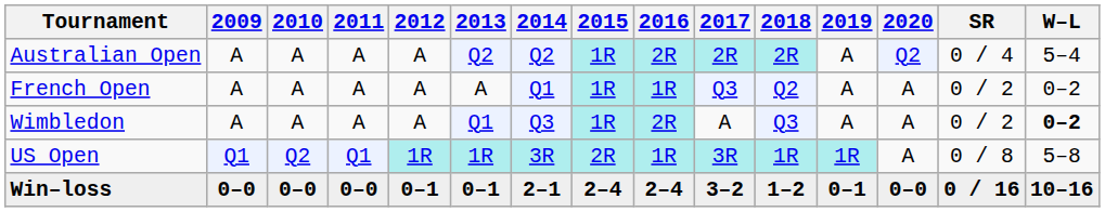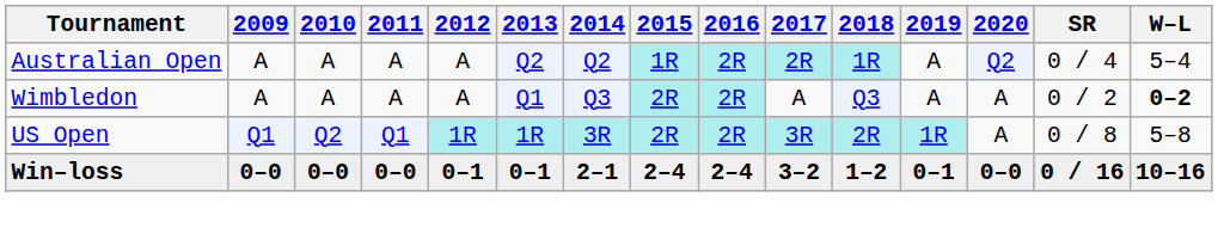 <table class=wikitable style=text-align:center;font-size:97%>
 <tr>
 <th>Tournament</th>
 <th><a href='#'>2009</a></th>
 <th><a href='#'>2010</a></th>
 <th><a href='#'>2011</a></th>
 <th><a href='#'>2012</a></th>
 <th><a href='#'>2013</a></th>
 <th><a href='#'>2014</a></th>
 <th><a href='#'>2015</a></th>
 <th><a href='#'>2016</a></th>
 <th><a href='#'>2017</a></th>
 <th><a href='#'>2018</a></th>
 <th><a href='#'>2019</a></th>
 <th><a href='#'>2020</a></th>
 <th>SR</th>
 <th>W–L</th>
 </tr>
 <tr>
 <td align=left><a href='#'>Australian Open</a></td>
 <td>A</td>
 <td>A</td>
 <td>A</td>
 <td>A</td>
 <td bgcolor=ecf2ff><a href='#'>Q2</a></td>
 <td bgcolor=ecf2ff><a href='#'>Q2</a></td>
 <td style=background:#afeeee><a href='#'>1R</a></td>
 <td style=background:#afeeee><a href='#'>2R</a></td>
 <td style=background:#afeeee><a href='#'>2R</a></td>
-<td style=background:#afeeee><a href='#'>2R</a></td>
+<td style=background:#afeeee><a href='#'>1R</a></td>
 <td>A</td>
 <td bgcolor=ecf2ff><a href='#'>Q2</a></td>
 <td>0 / 4</td>
 <td>5–4</td>
-</tr>
-<tr>
-<td align=left><a href='#'>French Open</a></td>
-<td>A</td>
-<td>A</td>
-<td>A</td>
-<td>A</td>
-<td>A</td>
-<td bgcolor=ecf2ff><a href='#'>Q1</a></td>
-<td style=background:#afeeee><a href='#'>1R</a></td>
-<td style=background:#afeeee><a href='#'>1R</a></td>
-<td bgcolor=ecf2ff><a href='#'>Q3</a></td>
-<td bgcolor=ecf2ff><a href='#'>Q2</a></td>
-<td>A</td>
-<td>A</td>
-<td>0 / 2</td>
-<td>0–2</td>
 </tr>
 <tr>
 <td align=left><a href='#'>Wimbledon</a></td>
 <td>A</td>
 <td>A</td>
 <td>A</td>
 <td>A</td>
 <td bgcolor=ecf2ff><a href='#'>Q1</a></td>
 <td bgcolor=ecf2ff><a href='#'>Q3</a></td>
-<td style=background:#afeeee><a href='#'>1R</a></td>
+<td style=background:#afeeee><a href='#'>2R</a></td>
 <td style=background:#afeeee><a href='#'>2R</a></td>
 <td>A</td>
 <td bgcolor=ecf2ff><a href='#'>Q3</a></td>
 <td>A</td>
 <td>A</td>
 <td>0 / 2</td>
 <td><strong>0–2</strong></td>
 </tr>
 <tr>
 <td align=left><a href='#'>US Open</a></td>
 <td bgcolor=ecf2ff><a href='#'>Q1</a></td>
 <td bgcolor=ecf2ff><a href='#'>Q2</a></td>
 <td bgcolor=ecf2ff><a href='#'>Q1</a></td>
 <td style=background:#afeeee><a href='#'>1R</a></td>
 <td style=background:#afeeee><a href='#'>1R</a></td>
 <td style=background:#afeeee><a href='#'>3R</a></td>
 <td style=background:#afeeee><a href='#'>2R</a></td>
-<td style=background:#afeeee><a href='#'>1R</a></td>
+<td style=background:#afeeee><a href='#'>2R</a></td>
 <td style=background:#afeeee><a href='#'>3R</a></td>
-<td style=background:#afeeee><a href='#'>1R</a></td>
+<td style=background:#afeeee><a href='#'>2R</a></td>
 <td style=background:#afeeee><a href='#'>1R</a></td>
 <td>A</td>
 <td>0 / 8</td>
 <td>5–8</td>
 </tr>
 <tr style=background:#efefef;font-weight:bold>
 <td style=text-align:left>Win–loss</td>
 <td>0–0</td>
 <td>0–0</td>
 <td>0–0</td>
 <td>0–1</td>
 <td>0–1</td>
 <td>2–1</td>
 <td>2–4</td>
 <td>2–4</td>
 <td>3–2</td>
 <td>1–2</td>
 <td>0–1</td>
 <td>0–0</td>
 <td>0 / 16</td>
 <td>10–16</td>
 </tr>
 </table>
